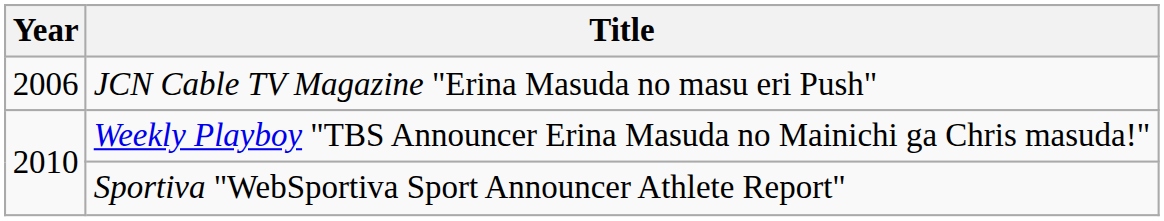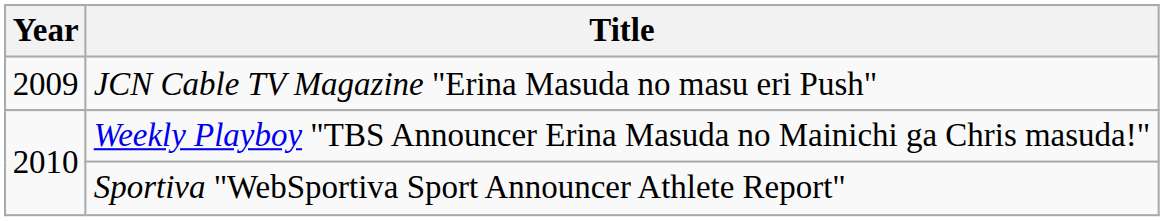 <table class="wikitable">
 <tr>
 <th>Year</th>
 <th>Title</th>
 </tr>
 <tr>
-<td>2006</td>
+<td>2009</td>
 <td><em>JCN Cable TV Magazine</em> "Erina Masuda no masu eri Push"</td>
 </tr>
 <tr>
 <td rowspan="2">2010</td>
 <td><em><a href='#'>Weekly Playboy</a></em> "TBS Announcer Erina Masuda no Mainichi ga Chris masuda!"</td>
 </tr>
 <tr>
 <td><em>Sportiva</em> "WebSportiva Sport Announcer Athlete Report"</td>
 </tr>
 </table>
